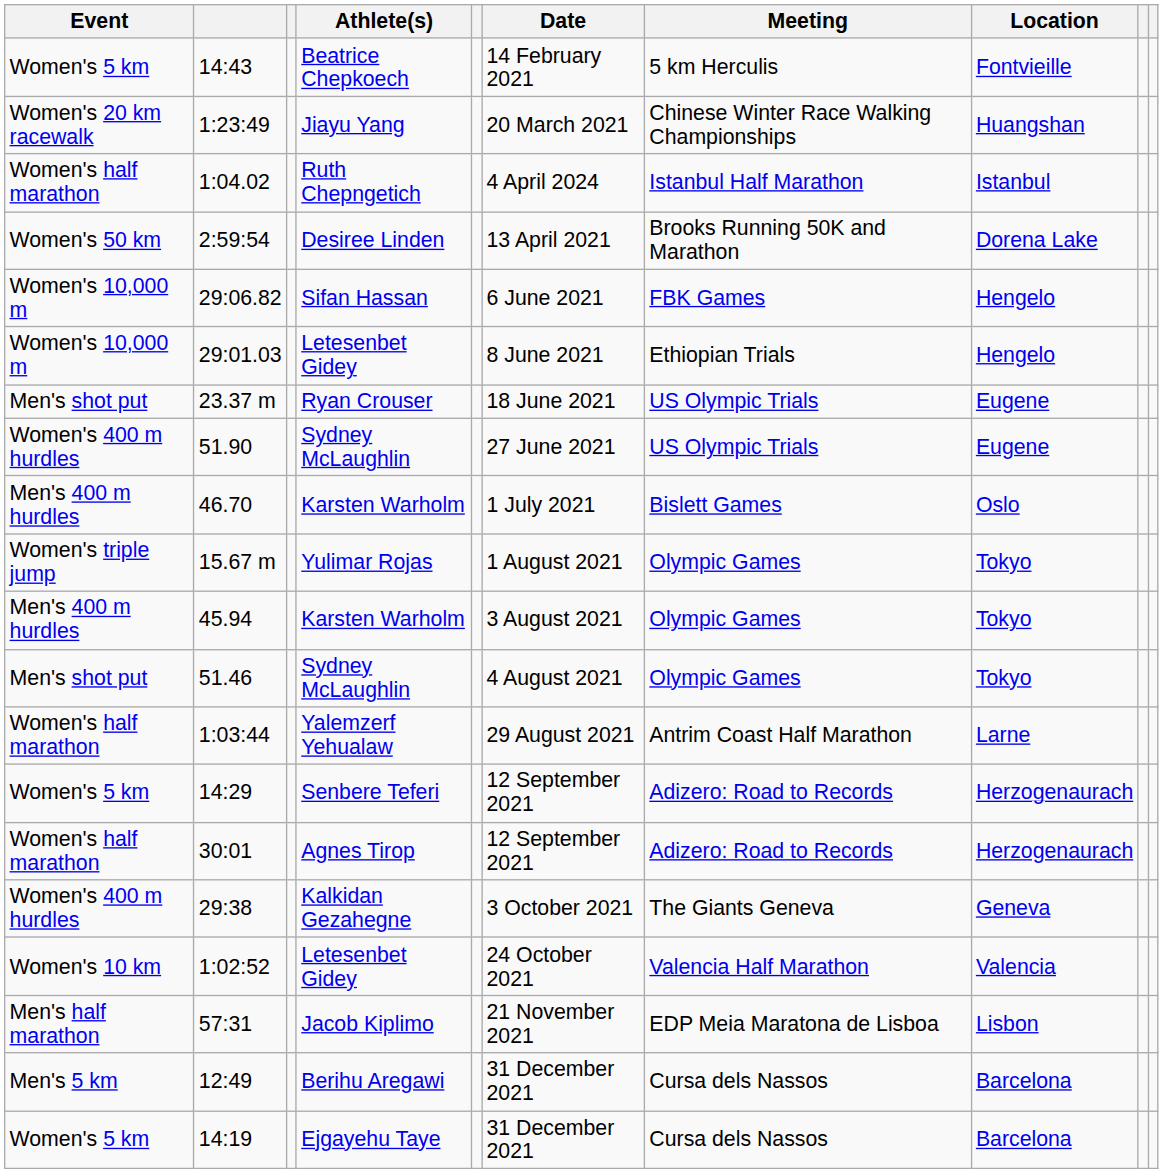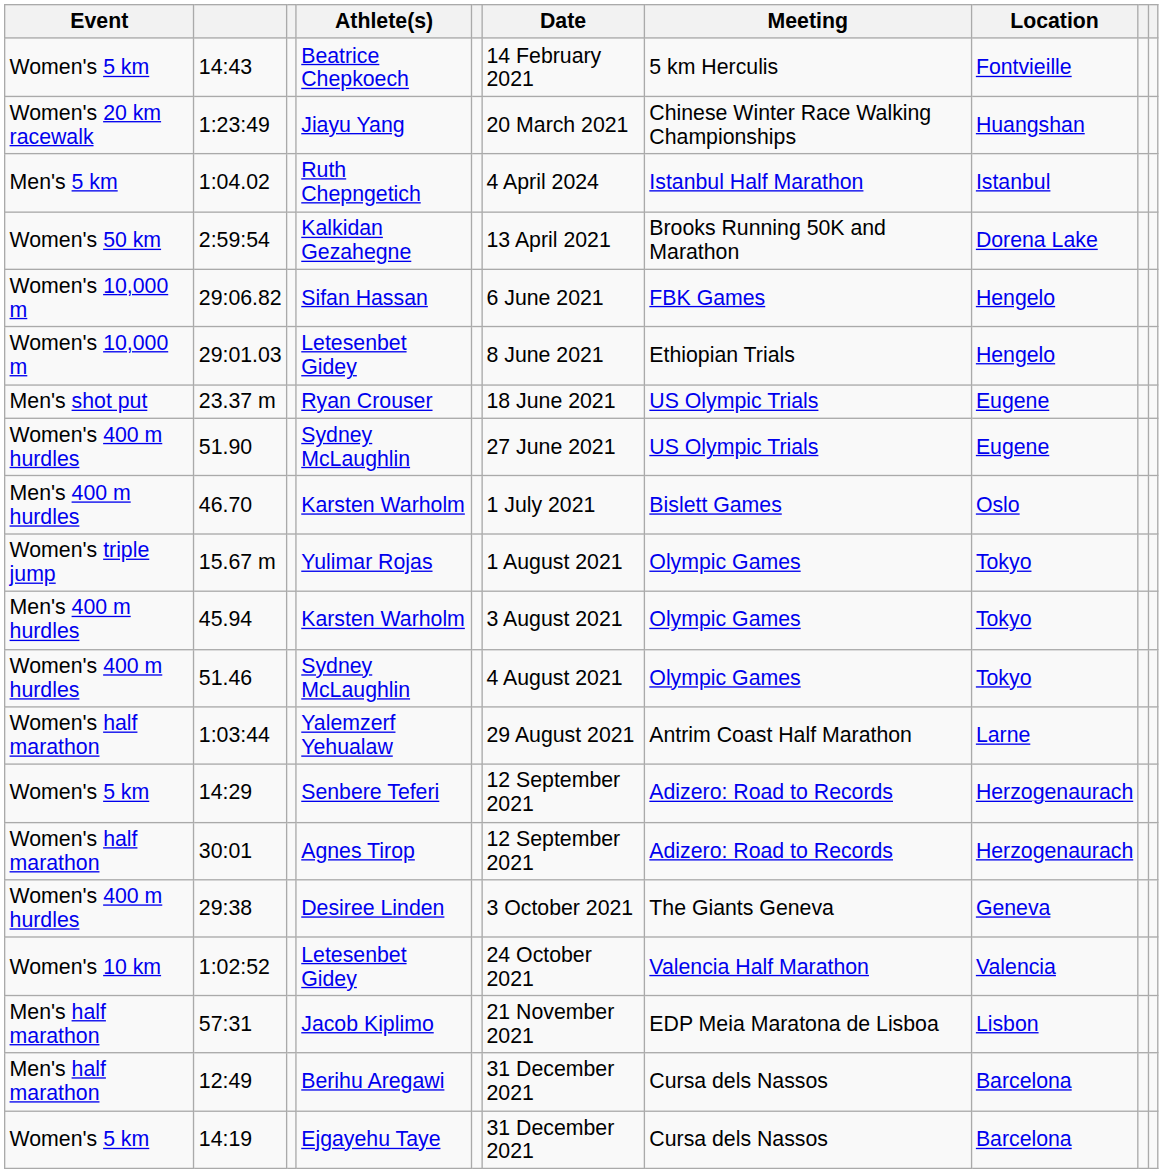 <table class="wikitable">
 <tr>
 <th>Event</th>
 <th></th>
 <th></th>
 <th>Athlete(s)</th>
 <th></th>
 <th>Date</th>
 <th>Meeting</th>
 <th>Location</th>
 <th></th>
 <th></th>
 </tr>
 <tr>
 <td>Women's <a href='#'>5 km</a> </td>
 <td>14:43</td>
 <td></td>
 <td><a href='#'>Beatrice Chepkoech</a></td>
 <td></td>
 <td>14 February 2021</td>
 <td>5 km Herculis</td>
 <td><a href='#'>Fontvieille</a></td>
 <td></td>
 <td></td>
 </tr>
 <tr>
 <td>Women's <a href='#'>20 km racewalk</a></td>
 <td>1:23:49</td>
 <td></td>
 <td><a href='#'>Jiayu Yang</a></td>
 <td></td>
 <td>20 March 2021</td>
 <td>Chinese Winter Race Walking Championships</td>
 <td><a href='#'>Huangshan</a></td>
 <td></td>
 <td></td>
 </tr>
 <tr>
-<td>Women's <a href='#'>half marathon</a></td>
+<td>Men's <a href='#'>5 km</a> </td>
 <td>1:04.02</td>
 <td></td>
 <td><a href='#'>Ruth Chepngetich</a></td>
 <td></td>
 <td>4 April 2024</td>
 <td><a href='#'>Istanbul Half Marathon</a></td>
 <td><a href='#'>Istanbul</a></td>
 <td></td>
 <td></td>
 </tr>
 <tr>
 <td>Women's <a href='#'>50 km</a> </td>
 <td>2:59:54</td>
 <td></td>
-<td><a href='#'>Desiree Linden</a></td>
+<td><a href='#'>Kalkidan Gezahegne</a></td>
 <td></td>
 <td>13 April 2021</td>
 <td>Brooks Running 50K and Marathon</td>
 <td><a href='#'>Dorena Lake</a></td>
 <td></td>
 <td></td>
 </tr>
 <tr>
 <td>Women's <a href='#'>10,000 m</a></td>
 <td>29:06.82</td>
 <td></td>
 <td><a href='#'>Sifan Hassan</a></td>
 <td></td>
 <td>6 June 2021</td>
 <td><a href='#'>FBK Games</a></td>
 <td><a href='#'>Hengelo</a></td>
 <td></td>
 <td></td>
 </tr>
 <tr>
 <td>Women's <a href='#'>10,000 m</a></td>
 <td>29:01.03</td>
 <td></td>
 <td><a href='#'>Letesenbet Gidey</a></td>
 <td></td>
 <td>8 June 2021</td>
 <td>Ethiopian Trials</td>
 <td><a href='#'>Hengelo</a></td>
 <td></td>
 <td></td>
 </tr>
 <tr>
 <td>Men's <a href='#'>shot put</a></td>
 <td>23.37 m</td>
 <td></td>
 <td><a href='#'>Ryan Crouser</a></td>
 <td></td>
 <td>18 June 2021</td>
 <td><a href='#'>US Olympic Trials</a></td>
 <td><a href='#'>Eugene</a></td>
 <td></td>
 <td></td>
 </tr>
 <tr>
 <td>Women's <a href='#'>400 m hurdles</a></td>
 <td>51.90</td>
 <td></td>
 <td><a href='#'>Sydney McLaughlin</a></td>
 <td></td>
 <td>27 June 2021</td>
 <td><a href='#'>US Olympic Trials</a></td>
 <td><a href='#'>Eugene</a></td>
 <td></td>
 <td></td>
 </tr>
 <tr>
 <td>Men's <a href='#'>400 m hurdles</a></td>
 <td>46.70</td>
 <td></td>
 <td><a href='#'>Karsten Warholm</a></td>
 <td></td>
 <td>1 July 2021</td>
 <td><a href='#'>Bislett Games</a></td>
 <td><a href='#'>Oslo</a></td>
 <td></td>
 <td></td>
 </tr>
 <tr>
 <td>Women's <a href='#'>triple jump</a></td>
 <td>15.67 m</td>
 <td></td>
 <td><a href='#'>Yulimar Rojas</a></td>
 <td></td>
 <td>1 August 2021</td>
 <td><a href='#'>Olympic Games</a></td>
 <td><a href='#'>Tokyo</a></td>
 <td></td>
 <td></td>
 </tr>
 <tr>
 <td>Men's <a href='#'>400 m hurdles</a></td>
 <td>45.94</td>
 <td></td>
 <td><a href='#'>Karsten Warholm</a></td>
 <td></td>
 <td>3 August 2021</td>
 <td><a href='#'>Olympic Games</a></td>
 <td><a href='#'>Tokyo</a></td>
 <td></td>
 <td></td>
 </tr>
 <tr>
-<td>Men's <a href='#'>shot put</a></td>
+<td>Women's <a href='#'>400 m hurdles</a></td>
 <td>51.46</td>
 <td></td>
 <td><a href='#'>Sydney McLaughlin</a></td>
 <td></td>
 <td>4 August 2021</td>
 <td><a href='#'>Olympic Games</a></td>
 <td><a href='#'>Tokyo</a></td>
 <td></td>
 <td></td>
 </tr>
 <tr>
 <td>Women's <a href='#'>half marathon</a></td>
 <td>1:03:44</td>
 <td></td>
 <td><a href='#'>Yalemzerf Yehualaw</a></td>
 <td></td>
 <td>29 August 2021</td>
 <td>Antrim Coast Half Marathon</td>
 <td><a href='#'>Larne</a></td>
 <td></td>
 <td></td>
 </tr>
 <tr>
 <td>Women's <a href='#'>5 km</a> </td>
 <td>14:29</td>
 <td></td>
 <td><a href='#'>Senbere Teferi</a></td>
 <td></td>
 <td>12 September 2021</td>
 <td><a href='#'>Adizero: Road to Records</a></td>
 <td><a href='#'>Herzogenaurach</a></td>
 <td></td>
 <td></td>
 </tr>
 <tr>
 <td>Women's <a href='#'>half marathon</a></td>
 <td>30:01</td>
 <td></td>
 <td><a href='#'>Agnes Tirop</a></td>
 <td></td>
 <td>12 September 2021</td>
 <td><a href='#'>Adizero: Road to Records</a></td>
 <td><a href='#'>Herzogenaurach</a></td>
 <td></td>
 <td></td>
 </tr>
 <tr>
 <td>Women's <a href='#'>400 m hurdles</a></td>
 <td>29:38</td>
 <td></td>
-<td><a href='#'>Kalkidan Gezahegne</a></td>
+<td><a href='#'>Desiree Linden</a></td>
 <td></td>
 <td>3 October 2021</td>
 <td>The Giants Geneva</td>
 <td><a href='#'>Geneva</a></td>
 <td></td>
 <td></td>
 </tr>
 <tr>
 <td>Women's <a href='#'>10 km</a> </td>
 <td>1:02:52</td>
 <td></td>
 <td><a href='#'>Letesenbet Gidey</a></td>
 <td></td>
 <td>24 October 2021</td>
 <td><a href='#'>Valencia Half Marathon</a></td>
 <td><a href='#'>Valencia</a></td>
 <td></td>
 <td></td>
 </tr>
 <tr>
 <td>Men's <a href='#'>half marathon</a></td>
 <td>57:31</td>
 <td></td>
 <td><a href='#'>Jacob Kiplimo</a></td>
 <td></td>
 <td>21 November 2021</td>
 <td>EDP Meia Maratona de Lisboa</td>
 <td><a href='#'>Lisbon</a></td>
 <td></td>
 <td></td>
 </tr>
 <tr>
-<td>Men's <a href='#'>5 km</a> </td>
+<td>Men's <a href='#'>half marathon</a></td>
 <td>12:49</td>
 <td></td>
 <td><a href='#'>Berihu Aregawi</a></td>
 <td></td>
 <td>31 December 2021</td>
 <td>Cursa dels Nassos</td>
 <td><a href='#'>Barcelona</a></td>
 <td></td>
 <td></td>
 </tr>
 <tr>
 <td>Women's <a href='#'>5 km</a> </td>
 <td>14:19</td>
 <td></td>
 <td><a href='#'>Ejgayehu Taye</a></td>
 <td></td>
 <td>31 December 2021</td>
 <td>Cursa dels Nassos</td>
 <td><a href='#'>Barcelona</a></td>
 <td></td>
 <td></td>
 </tr>
 </table>
